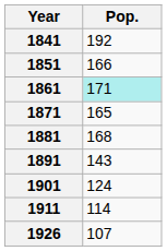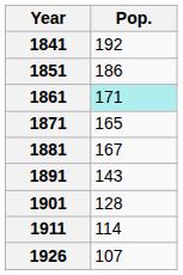 <table class="wikitable" style="margin:0; border:1px solid darkgrey;">
 <tr>
 <th style="width:75px;">Year</th>
 <th style="width:75px;">Pop.</th>
 </tr>
 <tr>
 <th>1841</th>
 <td>192  </td>
 </tr>
 <tr>
 <th>1851</th>
-<td>166  </td>
+<td>186  </td>
 </tr>
 <tr>
 <th>1861</th>
 <td style="background: paleturquoise;">171 </td>
 </tr>
 <tr>
 <th>1871</th>
 <td>165 </td>
 </tr>
 <tr>
 <th>1881</th>
-<td>168 </td>
+<td>167 </td>
 </tr>
 <tr>
 <th>1891</th>
 <td>143 </td>
 </tr>
 <tr>
 <th>1901</th>
-<td>124 </td>
+<td>128 </td>
 </tr>
 <tr>
 <th>1911</th>
 <td>114 </td>
 </tr>
 <tr>
 <th>1926</th>
 <td>107 </td>
 </tr>
 </table>
